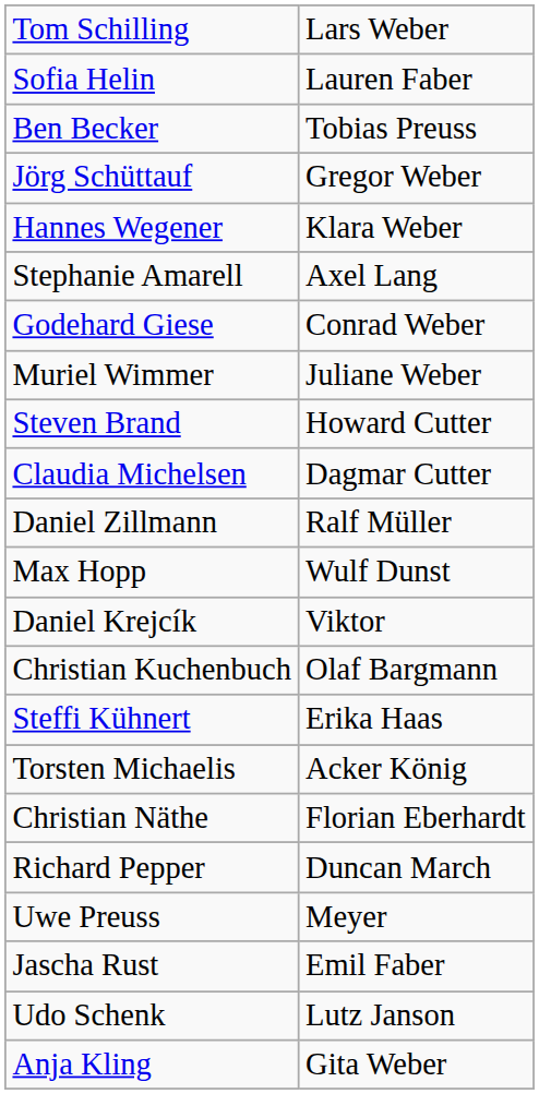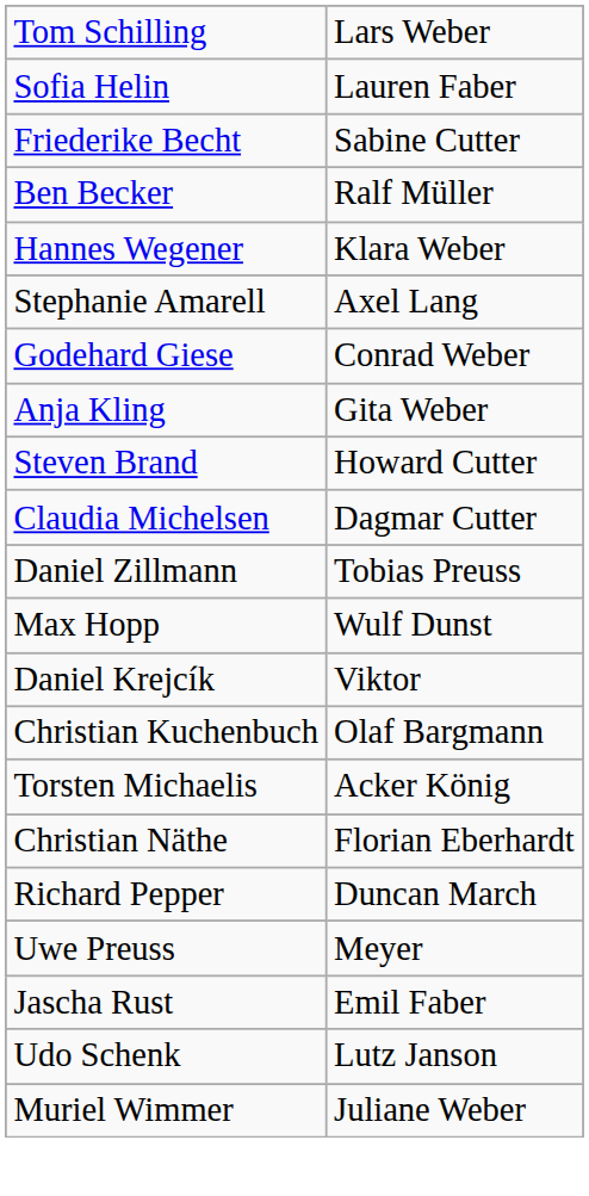 <table class="wikitable">
 <tr>
 <td><a href='#'>Tom Schilling</a></td>
 <td>Lars Weber</td>
 </tr>
 <tr>
 <td><a href='#'>Sofia Helin</a></td>
 <td>Lauren Faber</td>
 </tr>
 <tr>
-<td><a href='#'>Ben Becker</a></td>
-<td>Tobias Preuss</td>
+<td><a href='#'>Friederike Becht</a></td>
+<td>Sabine Cutter</td>
 </tr>
 <tr>
-<td><a href='#'>Jörg Schüttauf</a></td>
-<td>Gregor Weber</td>
+<td><a href='#'>Ben Becker</a></td>
+<td>Ralf Müller</td>
 </tr>
 <tr>
 <td><a href='#'>Hannes Wegener</a></td>
 <td>Klara Weber</td>
 </tr>
 <tr>
 <td>Stephanie Amarell</td>
 <td>Axel Lang</td>
 </tr>
 <tr>
 <td><a href='#'>Godehard Giese</a></td>
 <td>Conrad Weber</td>
 </tr>
 <tr>
-<td>Muriel Wimmer</td>
-<td>Juliane Weber</td>
+<td><a href='#'>Anja Kling</a></td>
+<td>Gita Weber</td>
 </tr>
 <tr>
 <td><a href='#'>Steven Brand</a></td>
 <td>Howard Cutter</td>
 </tr>
 <tr>
 <td><a href='#'>Claudia Michelsen</a></td>
 <td>Dagmar Cutter</td>
 </tr>
 <tr>
 <td>Daniel Zillmann</td>
-<td>Ralf Müller</td>
+<td>Tobias Preuss</td>
 </tr>
 <tr>
 <td>Max Hopp</td>
 <td>Wulf Dunst</td>
 </tr>
 <tr>
 <td>Daniel Krejcík</td>
 <td>Viktor</td>
 </tr>
 <tr>
 <td>Christian Kuchenbuch</td>
 <td>Olaf Bargmann</td>
-</tr>
-<tr>
-<td><a href='#'>Steffi Kühnert</a></td>
-<td>Erika Haas</td>
 </tr>
 <tr>
 <td>Torsten Michaelis</td>
 <td>Acker König</td>
 </tr>
 <tr>
 <td>Christian Näthe</td>
 <td>Florian Eberhardt</td>
 </tr>
 <tr>
 <td>Richard Pepper</td>
 <td>Duncan March</td>
 </tr>
 <tr>
 <td>Uwe Preuss</td>
 <td>Meyer</td>
 </tr>
 <tr>
 <td>Jascha Rust</td>
 <td>Emil Faber</td>
 </tr>
 <tr>
 <td>Udo Schenk</td>
 <td>Lutz Janson</td>
 </tr>
 <tr>
-<td><a href='#'>Anja Kling</a></td>
-<td>Gita Weber</td>
+<td>Muriel Wimmer</td>
+<td>Juliane Weber</td>
 </tr>
 </table>
